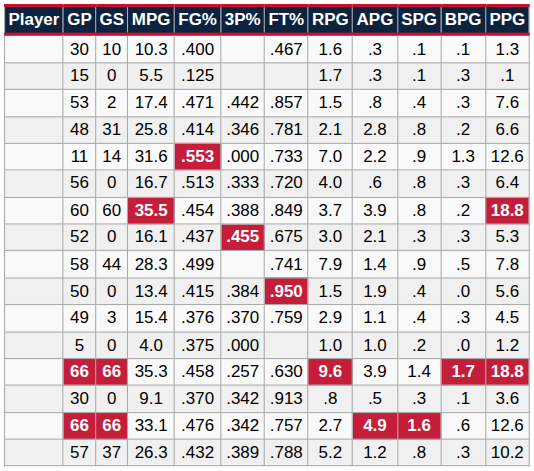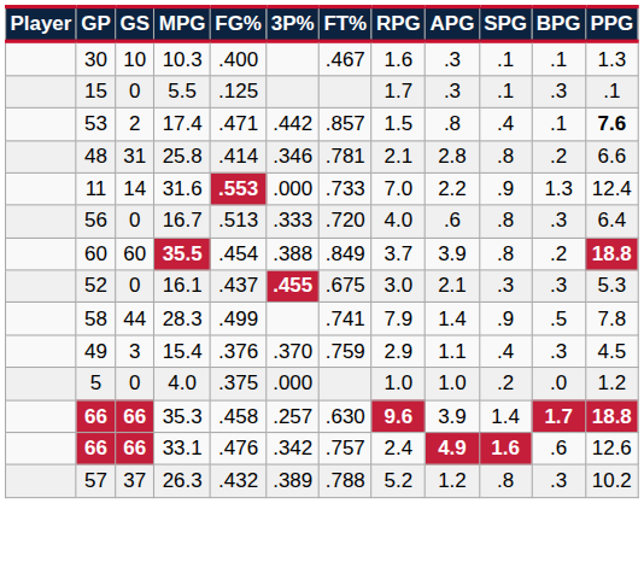 <table class="wikitable sortable" style="text-align:right;">
 <tr>
 <th style="background:#0C2340; color:#FFFFFF; border-top:#C8102E 3px solid; border-bottom:#C8102E 3px solid;">Player</th>
 <th style="background:#0C2340; color:#FFFFFF; border-top:#C8102E 3px solid; border-bottom:#C8102E 3px solid;">GP</th>
 <th style="background:#0C2340; color:#FFFFFF; border-top:#C8102E 3px solid; border-bottom:#C8102E 3px solid;">GS</th>
 <th style="background:#0C2340; color:#FFFFFF; border-top:#C8102E 3px solid; border-bottom:#C8102E 3px solid;">MPG</th>
 <th style="background:#0C2340; color:#FFFFFF; border-top:#C8102E 3px solid; border-bottom:#C8102E 3px solid;">FG%</th>
 <th style="background:#0C2340; color:#FFFFFF; border-top:#C8102E 3px solid; border-bottom:#C8102E 3px solid;">3P%</th>
 <th style="background:#0C2340; color:#FFFFFF; border-top:#C8102E 3px solid; border-bottom:#C8102E 3px solid;">FT%</th>
 <th style="background:#0C2340; color:#FFFFFF; border-top:#C8102E 3px solid; border-bottom:#C8102E 3px solid;">RPG</th>
 <th style="background:#0C2340; color:#FFFFFF; border-top:#C8102E 3px solid; border-bottom:#C8102E 3px solid;">APG</th>
 <th style="background:#0C2340; color:#FFFFFF; border-top:#C8102E 3px solid; border-bottom:#C8102E 3px solid;">SPG</th>
 <th style="background:#0C2340; color:#FFFFFF; border-top:#C8102E 3px solid; border-bottom:#C8102E 3px solid;">BPG</th>
 <th style="background:#0C2340; color:#FFFFFF; border-top:#C8102E 3px solid; border-bottom:#C8102E 3px solid;">PPG</th>
 </tr>
 <tr align="center" bgcolor="">
 <td></td>
 <td>30</td>
 <td>10</td>
 <td>10.3</td>
 <td>.400</td>
 <td></td>
 <td>.467</td>
 <td>1.6</td>
 <td>.3</td>
 <td>.1</td>
 <td>.1</td>
 <td>1.3</td>
 </tr>
 <tr align="center" bgcolor="#f0f0f0">
 <td></td>
 <td>15</td>
 <td>0</td>
 <td>5.5</td>
 <td>.125</td>
 <td></td>
 <td></td>
 <td>1.7</td>
 <td>.3</td>
 <td>.1</td>
 <td>.3</td>
 <td>.1</td>
 </tr>
 <tr align="center" bgcolor="">
 <td></td>
 <td>53</td>
 <td>2</td>
 <td>17.4</td>
 <td>.471</td>
 <td>.442</td>
 <td>.857</td>
 <td>1.5</td>
 <td>.8</td>
 <td>.4</td>
-<td>.3</td>
-<td>7.6</td>
+<td>.1</td>
+<td><strong>7.6</strong></td>
 </tr>
 <tr align="center" bgcolor="#f0f0f0">
 <td></td>
 <td>48</td>
 <td>31</td>
 <td>25.8</td>
 <td>.414</td>
 <td>.346</td>
 <td>.781</td>
 <td>2.1</td>
 <td>2.8</td>
 <td>.8</td>
 <td>.2</td>
 <td>6.6</td>
 </tr>
 <tr align="center" bgcolor="">
 <td></td>
 <td>11</td>
 <td>14</td>
 <td>31.6</td>
 <td style="background:#C41E3A;color:white;"><strong>.553</strong></td>
 <td>.000</td>
 <td>.733</td>
 <td>7.0</td>
 <td>2.2</td>
 <td>.9</td>
 <td>1.3</td>
-<td>12.6</td>
+<td>12.4</td>
 </tr>
 <tr align="center" bgcolor="#f0f0f0">
 <td></td>
 <td>56</td>
 <td>0</td>
 <td>16.7</td>
 <td>.513</td>
 <td>.333</td>
 <td>.720</td>
 <td>4.0</td>
 <td>.6</td>
 <td>.8</td>
 <td>.3</td>
 <td>6.4</td>
 </tr>
 <tr align="center" bgcolor="">
 <td></td>
 <td>60</td>
 <td>60</td>
 <td style="background:#C41E3A;color:white;"><strong>35.5</strong></td>
 <td>.454</td>
 <td>.388</td>
 <td>.849</td>
 <td>3.7</td>
 <td>3.9</td>
 <td>.8</td>
 <td>.2</td>
 <td style="background:#C41E3A;color:white;"><strong>18.8</strong></td>
 </tr>
 <tr align="center" bgcolor="#f0f0f0">
 <td></td>
 <td>52</td>
 <td>0</td>
 <td>16.1</td>
 <td>.437</td>
 <td style="background:#C41E3A;color:white;"><strong>.455</strong></td>
 <td>.675</td>
 <td>3.0</td>
 <td>2.1</td>
 <td>.3</td>
 <td>.3</td>
 <td>5.3</td>
 </tr>
 <tr align="center" bgcolor="">
 <td></td>
 <td>58</td>
 <td>44</td>
 <td>28.3</td>
 <td>.499</td>
 <td></td>
 <td>.741</td>
 <td>7.9</td>
 <td>1.4</td>
 <td>.9</td>
 <td>.5</td>
 <td>7.8</td>
 </tr>
-<tr align="center" bgcolor="#f0f0f0">
-<td></td>
-<td>50</td>
-<td>0</td>
-<td>13.4</td>
-<td>.415</td>
-<td>.384</td>
-<td style="background:#C41E3A;color:white;"><strong>.950</strong></td>
-<td>1.5</td>
-<td>1.9</td>
-<td>.4</td>
-<td>.0</td>
-<td>5.6</td>
-</tr>
 <tr align="center" bgcolor="">
 <td></td>
 <td>49</td>
 <td>3</td>
 <td>15.4</td>
 <td>.376</td>
 <td>.370</td>
 <td>.759</td>
 <td>2.9</td>
 <td>1.1</td>
 <td>.4</td>
 <td>.3</td>
 <td>4.5</td>
 </tr>
 <tr align="center" bgcolor="#f0f0f0">
 <td></td>
 <td>5</td>
 <td>0</td>
 <td>4.0</td>
 <td>.375</td>
 <td>.000</td>
 <td></td>
 <td>1.0</td>
 <td>1.0</td>
 <td>.2</td>
 <td>.0</td>
 <td>1.2</td>
 </tr>
 <tr align="center" bgcolor="">
 <td></td>
 <td style="background:#C41E3A;color:white;"><strong>66</strong></td>
 <td style="background:#C41E3A;color:white;"><strong>66</strong></td>
 <td>35.3</td>
 <td>.458</td>
 <td>.257</td>
 <td>.630</td>
 <td style="background:#C41E3A;color:white;"><strong>9.6</strong></td>
 <td>3.9</td>
 <td>1.4</td>
 <td style="background:#C41E3A;color:white;"><strong>1.7</strong></td>
 <td style="background:#C41E3A;color:white;"><strong>18.8</strong></td>
 </tr>
-<tr align="center" bgcolor="#f0f0f0">
-<td></td>
-<td>30</td>
-<td>0</td>
-<td>9.1</td>
-<td>.370</td>
-<td>.342</td>
-<td>.913</td>
-<td>.8</td>
-<td>.5</td>
-<td>.3</td>
-<td>.1</td>
-<td>3.6</td>
-</tr>
 <tr align="center" bgcolor="">
 <td></td>
 <td style="background:#C41E3A;color:white;"><strong>66</strong></td>
 <td style="background:#C41E3A;color:white;"><strong>66</strong></td>
 <td>33.1</td>
 <td>.476</td>
 <td>.342</td>
 <td>.757</td>
-<td>2.7</td>
+<td>2.4</td>
 <td style="background:#C41E3A;color:white;"><strong>4.9</strong></td>
 <td style="background:#C41E3A;color:white;"><strong>1.6</strong></td>
 <td>.6</td>
 <td>12.6</td>
 </tr>
 <tr align="center" bgcolor="#f0f0f0">
 <td></td>
 <td>57</td>
 <td>37</td>
 <td>26.3</td>
 <td>.432</td>
 <td>.389</td>
 <td>.788</td>
 <td>5.2</td>
 <td>1.2</td>
 <td>.8</td>
 <td>.3</td>
 <td>10.2</td>
 </tr>
 </table>
